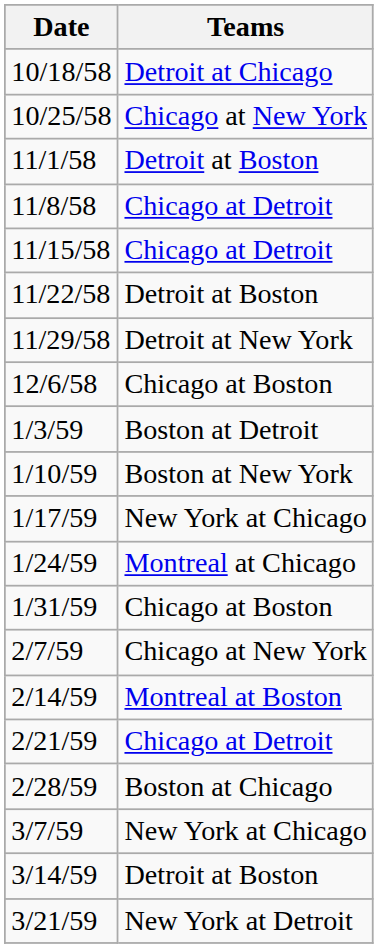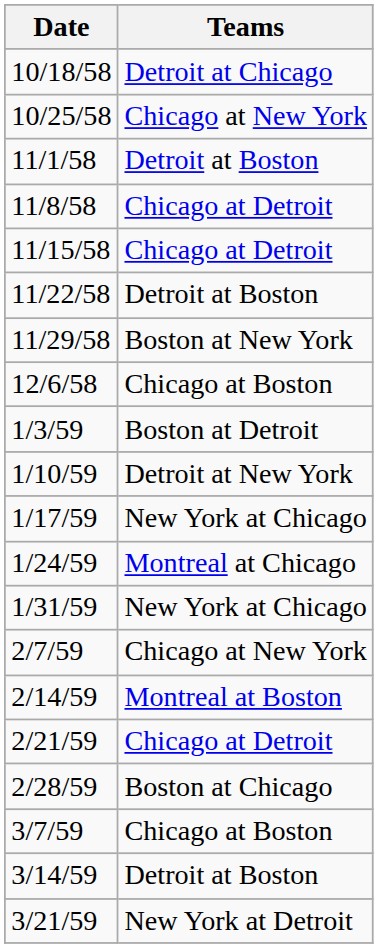 <table class="wikitable">
 <tr>
 <th>Date</th>
 <th>Teams</th>
 </tr>
 <tr>
 <td>10/18/58</td>
 <td><a href='#'>Detroit at Chicago</a></td>
 </tr>
 <tr>
 <td>10/25/58</td>
 <td><a href='#'>Chicago</a> at <a href='#'>New York</a></td>
 </tr>
 <tr>
 <td>11/1/58</td>
 <td><a href='#'>Detroit</a> at <a href='#'>Boston</a></td>
 </tr>
 <tr>
 <td>11/8/58</td>
 <td><a href='#'>Chicago at Detroit</a></td>
 </tr>
 <tr>
 <td>11/15/58</td>
 <td><a href='#'>Chicago at Detroit</a></td>
 </tr>
 <tr>
 <td>11/22/58</td>
 <td>Detroit at Boston</td>
 </tr>
 <tr>
 <td>11/29/58</td>
-<td>Detroit at New York</td>
+<td>Boston at New York</td>
 </tr>
 <tr>
 <td>12/6/58</td>
 <td>Chicago at Boston</td>
 </tr>
 <tr>
 <td>1/3/59</td>
 <td>Boston at Detroit</td>
 </tr>
 <tr>
 <td>1/10/59</td>
-<td>Boston at New York</td>
+<td>Detroit at New York</td>
 </tr>
 <tr>
 <td>1/17/59</td>
 <td>New York at Chicago</td>
 </tr>
 <tr>
 <td>1/24/59</td>
 <td><a href='#'>Montreal</a> at Chicago</td>
 </tr>
 <tr>
 <td>1/31/59</td>
-<td>Chicago at Boston</td>
+<td>New York at Chicago</td>
 </tr>
 <tr>
 <td>2/7/59</td>
 <td>Chicago at New York</td>
 </tr>
 <tr>
 <td>2/14/59</td>
 <td><a href='#'>Montreal at Boston</a></td>
 </tr>
 <tr>
 <td>2/21/59</td>
 <td><a href='#'>Chicago at Detroit</a></td>
 </tr>
 <tr>
 <td>2/28/59</td>
 <td>Boston at Chicago</td>
 </tr>
 <tr>
 <td>3/7/59</td>
-<td>New York at Chicago</td>
+<td>Chicago at Boston</td>
 </tr>
 <tr>
 <td>3/14/59</td>
 <td>Detroit at Boston</td>
 </tr>
 <tr>
 <td>3/21/59</td>
 <td>New York at Detroit</td>
 </tr>
 </table>
